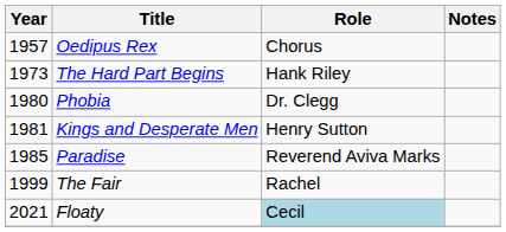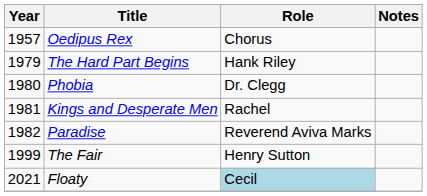 <table class="wikitable sortable">
 <tr>
 <th>Year</th>
 <th>Title</th>
 <th>Role</th>
 <th class="unsortable">Notes</th>
 </tr>
 <tr>
 <td>1957</td>
 <td><em><a href='#'>Oedipus Rex</a></em></td>
 <td>Chorus</td>
 <td></td>
 </tr>
 <tr>
-<td>1973</td>
+<td>1979</td>
 <td><em><a href='#'>The Hard Part Begins</a></em></td>
 <td>Hank Riley</td>
 <td></td>
 </tr>
 <tr>
 <td>1980</td>
 <td><em><a href='#'>Phobia</a></em></td>
 <td>Dr. Clegg</td>
 <td></td>
 </tr>
 <tr>
 <td>1981</td>
 <td><em><a href='#'>Kings and Desperate Men</a></em></td>
-<td>Henry Sutton</td>
+<td>Rachel</td>
 <td></td>
 </tr>
 <tr>
-<td>1985</td>
+<td>1982</td>
 <td><em><a href='#'>Paradise</a></em></td>
 <td>Reverend Aviva Marks</td>
 <td></td>
 </tr>
 <tr>
 <td>1999</td>
 <td><em>The Fair</em></td>
-<td>Rachel</td>
+<td>Henry Sutton</td>
 <td></td>
 </tr>
 <tr>
 <td>2021</td>
 <td><em>Floaty</em></td>
 <td style="background: lightblue;">Cecil</td>
 <td></td>
 </tr>
 <tr>
 </tr>
 </table>
